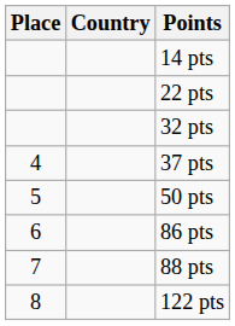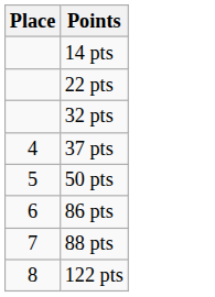 <table class="wikitable sortable">
 <tr>
 <th>Place</th>
-<th>Country</th>
 <th>Points</th>
 </tr>
 <tr>
 <td align=center></td>
-<td></td>
 <td>14 pts</td>
 </tr>
 <tr>
 <td align=center></td>
-<td></td>
 <td>22 pts</td>
 </tr>
 <tr>
 <td align=center></td>
-<td></td>
 <td>32 pts</td>
 </tr>
 <tr>
 <td align=center>4</td>
-<td></td>
 <td>37 pts</td>
 </tr>
 <tr>
 <td align=center>5</td>
-<td></td>
 <td>50 pts</td>
 </tr>
 <tr>
 <td align=center>6</td>
-<td></td>
 <td>86 pts</td>
 </tr>
 <tr>
 <td align=center>7</td>
-<td></td>
 <td>88 pts</td>
 </tr>
 <tr>
 <td align=center>8</td>
-<td></td>
 <td>122 pts</td>
 </tr>
 </table>
